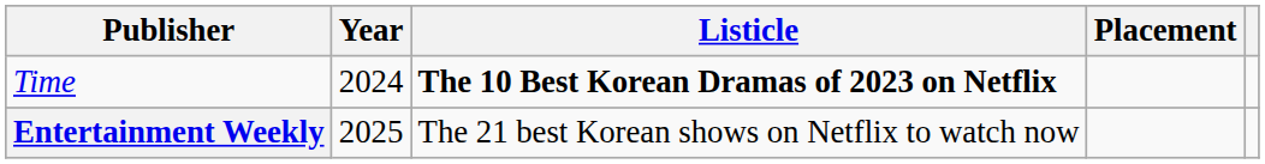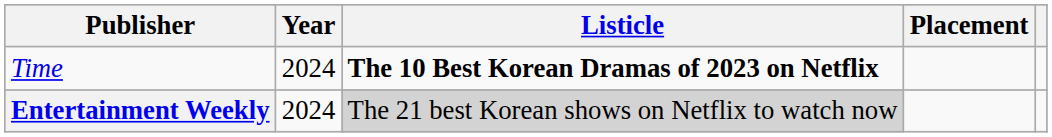 <table class="wikitable plainrowheaders">
 <tr>
 <th scope="col">Publisher</th>
 <th scope="col">Year</th>
 <th scope="col"><a href='#'>Listicle</a></th>
 <th scope="col">Placement</th>
 <th scope="col"></th>
 </tr>
 <tr>
 <td><em><a href='#'>Time</a></em></td>
 <td style="text-align:center">2024</td>
 <td><strong>The 10 Best Korean Dramas of 2023 on Netflix</strong></td>
 <td></td>
 <td style="text-align:center"></td>
 </tr>
 <tr>
 <th scope="row"><a href='#'>Entertainment Weekly</a></th>
-<td>2025</td>
-<td>The 21 best Korean shows on Netflix to watch now</td>
+<td>2024</td>
+<td style="background: lightgrey;">The 21 best Korean shows on Netflix to watch now</td>
 <td></td>
 <td></td>
 </tr>
 </table>
